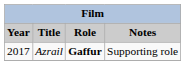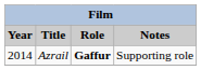 <table class="wikitable" style="font-size:90%">
 <tr>
 <th colspan="4" style="background:LightSteelBlue">Film</th>
 </tr>
 <tr>
 <th style="background:#CCCCCC">Year</th>
 <th style="background:#CCCCCC">Title</th>
 <th style="background:#CCCCCC">Role</th>
 <th style="background:#CCCCCC">Notes</th>
 </tr>
 <tr>
-<td>2017</td>
+<td>2014</td>
 <td><em>Azrail</em></td>
 <td><strong>Gaffur</strong></td>
 <td>Supporting role</td>
 </tr>
 <tr>
 </tr>
 </table>
